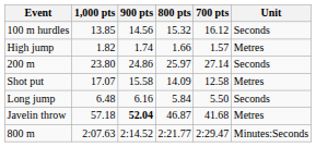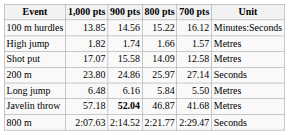 <table class="wikitable" style="text-align:right">
 <tr>
 <th align=left>Event</th>
 <th>1,000 pts</th>
 <th>900 pts</th>
 <th>800 pts</th>
 <th>700 pts</th>
 <th>Unit</th>
 </tr>
 <tr>
 <td align=left>100 m hurdles</td>
 <td>13.85</td>
 <td>14.56</td>
-<td>15.32</td>
+<td>15.22</td>
 <td>16.12</td>
-<td align=left>Seconds</td>
+<td align=left>Minutes:Seconds</td>
 </tr>
 <tr>
 <td align=left>High jump</td>
 <td>1.82</td>
 <td>1.74</td>
 <td>1.66</td>
 <td>1.57</td>
+<td align=left>Metres</td>
+</tr>
+<tr>
+<td align=left>Shot put</td>
+<td>17.07</td>
+<td>15.58</td>
+<td>14.09</td>
+<td>12.58</td>
 <td align=left>Metres</td>
 </tr>
 <tr>
 <td align=left>200 m</td>
 <td>23.80</td>
 <td>24.86</td>
 <td>25.97</td>
 <td>27.14</td>
 <td align=left>Seconds</td>
 </tr>
 <tr>
-<td align=left>Shot put</td>
-<td>17.07</td>
-<td>15.58</td>
-<td>14.09</td>
-<td>12.58</td>
-<td align=left>Metres</td>
-</tr>
-<tr>
 <td align=left>Long jump</td>
 <td>6.48</td>
 <td>6.16</td>
 <td>5.84</td>
 <td>5.50</td>
-<td align=left>Seconds</td>
+<td align=left>Metres</td>
 </tr>
 <tr>
 <td align=left>Javelin throw</td>
 <td>57.18</td>
 <td><strong>52.04</strong></td>
 <td>46.87</td>
 <td>41.68</td>
 <td align=left>Metres</td>
 </tr>
 <tr>
 <td align=left>800 m</td>
 <td>2:07.63</td>
 <td>2:14.52</td>
 <td>2:21.77</td>
 <td>2:29.47</td>
-<td align=left>Minutes:Seconds</td>
+<td align=left>Seconds</td>
 </tr>
 </table>
